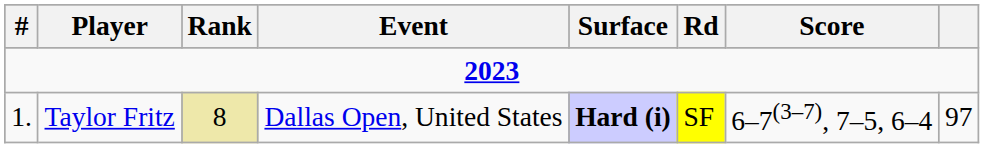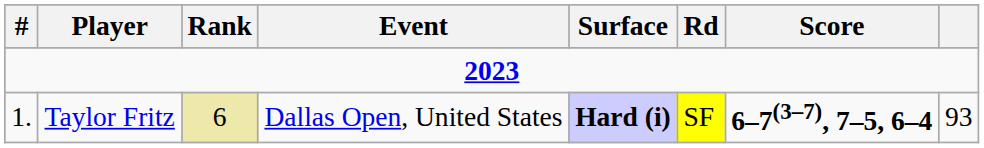 <table class="wikitable sortable">
 <tr>
 <th>#</th>
 <th>Player</th>
 <th>Rank</th>
 <th>Event</th>
 <th>Surface</th>
 <th>Rd</th>
 <th class="unsortable">Score</th>
 <th></th>
 </tr>
 <tr>
 <td colspan="9" align=center><strong><a href='#'>2023</a></strong></td>
 </tr>
 <tr>
 <td>1.</td>
 <td> <a href='#'>Taylor Fritz</a></td>
-<td bgcolor=eee8aa align=center>8</td>
+<td bgcolor=eee8aa align=center>6</td>
 <td><a href='#'>Dallas Open</a>, United States</td>
 <td bgcolor=ccccff><strong>Hard (i)</strong></td>
 <td bgcolor=yellow>SF</td>
-<td>6–7<sup>(3–7)</sup>, 7–5, 6–4</td>
-<td align=center>97</td>
+<td><strong>6–7<sup>(3–7)</sup>, 7–5, 6–4</strong></td>
+<td align=center>93</td>
 </tr>
 </table>
